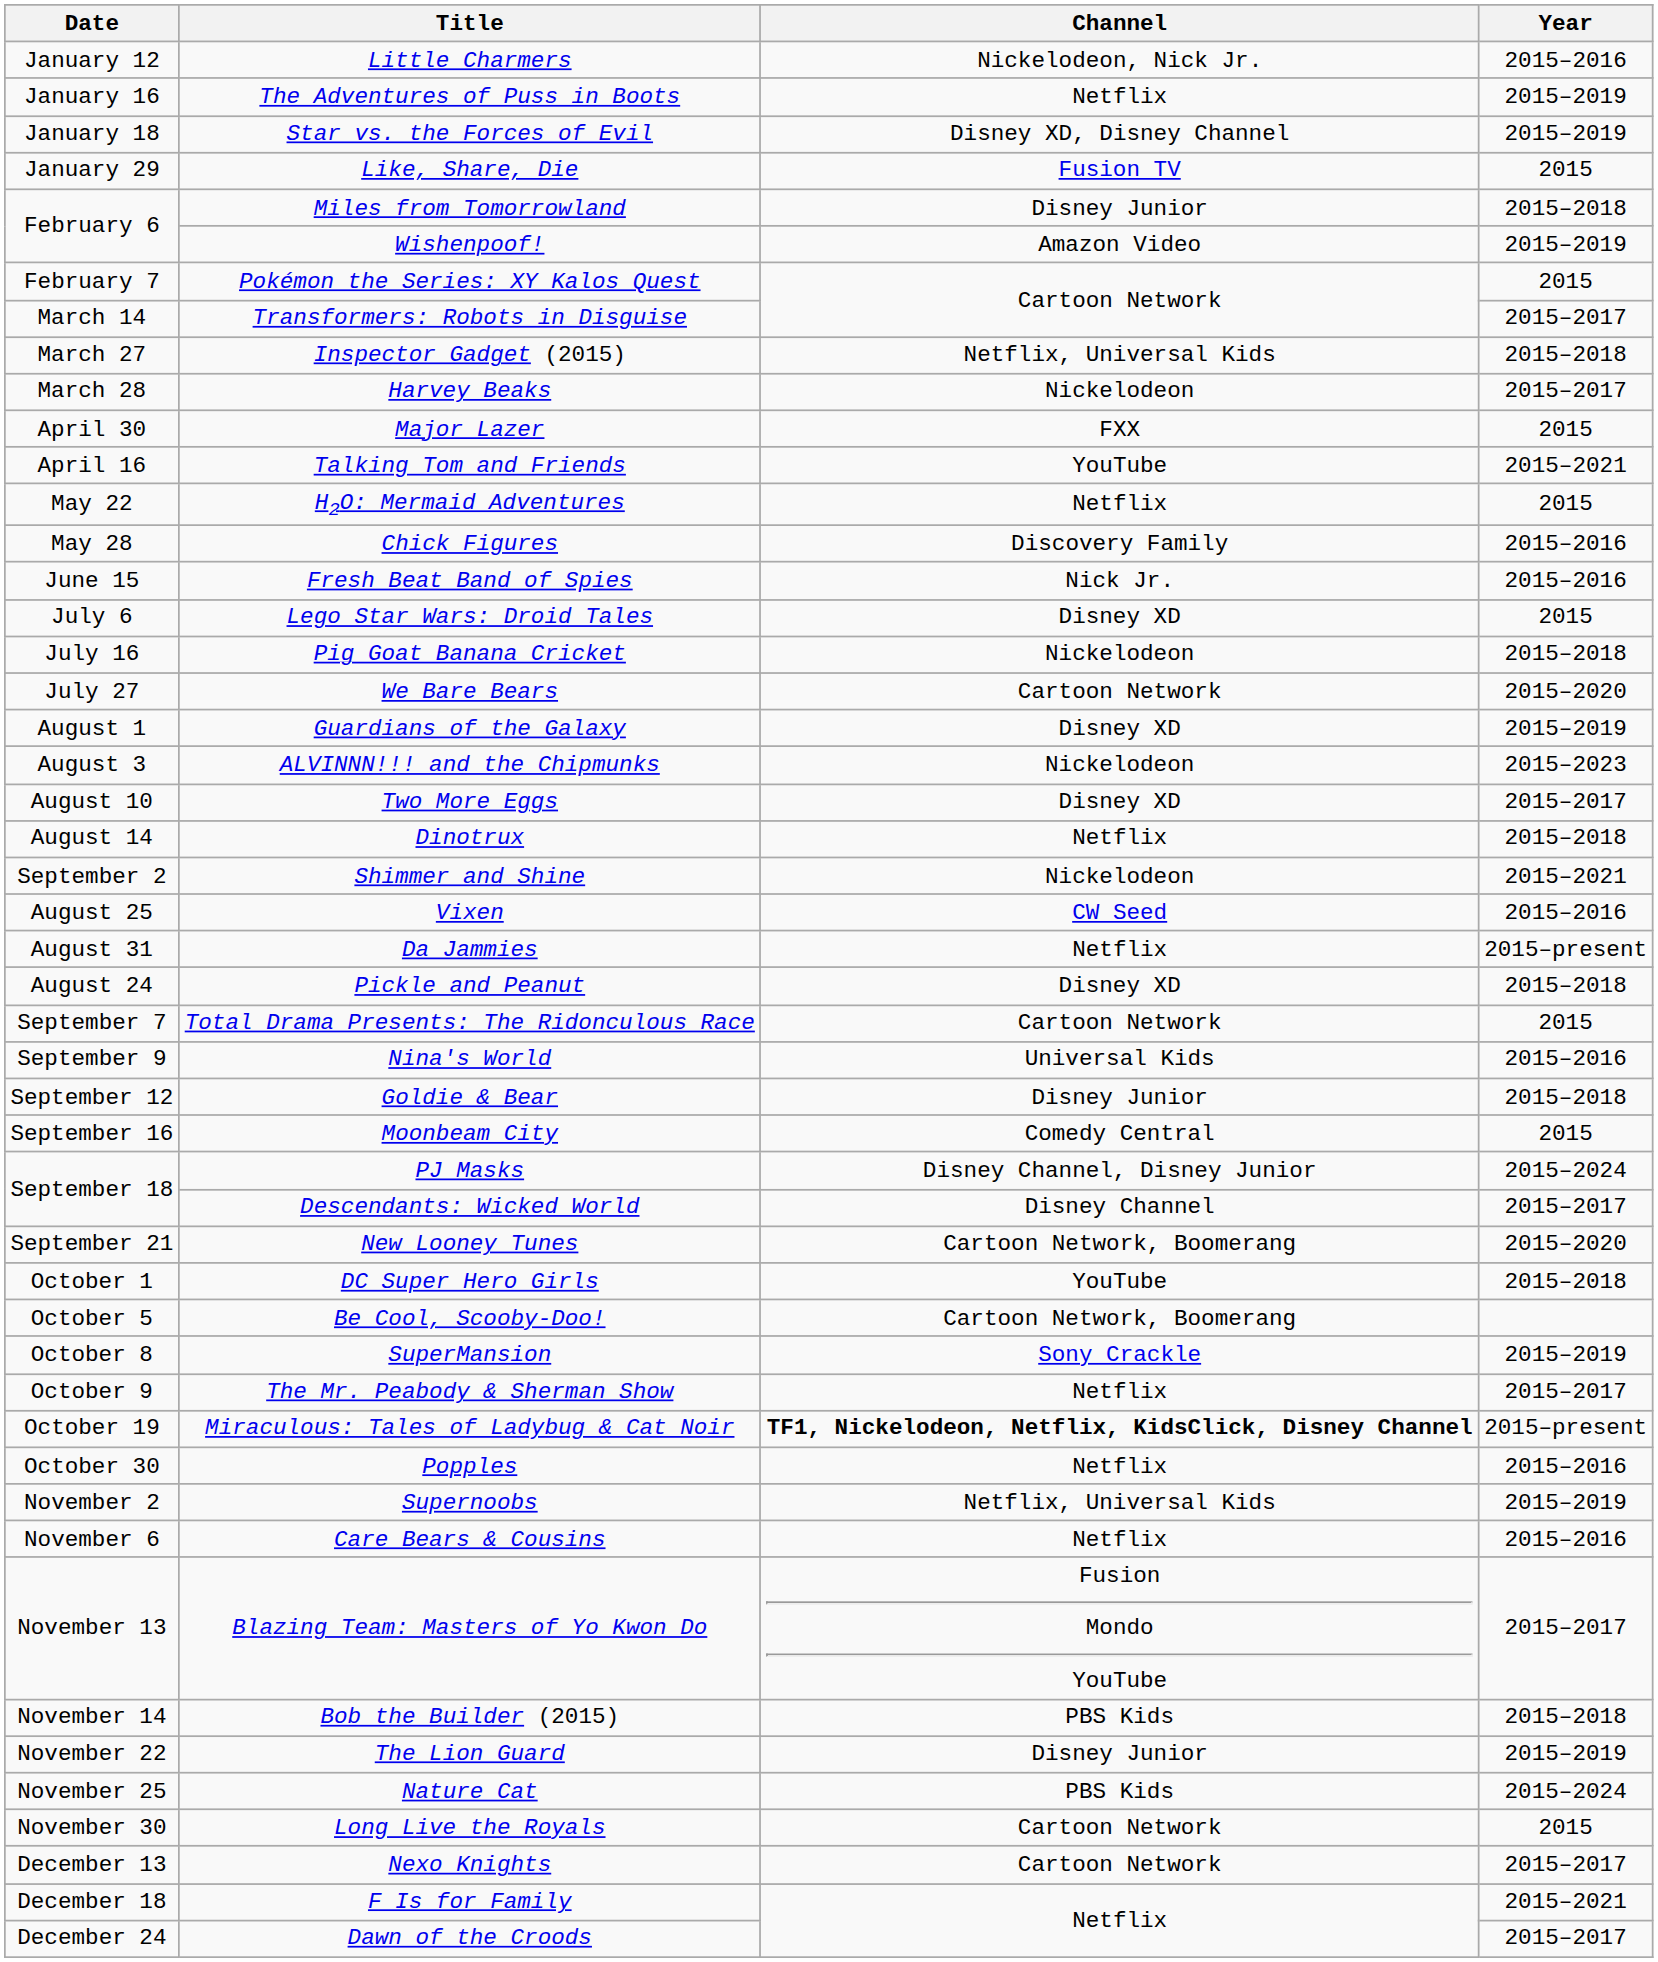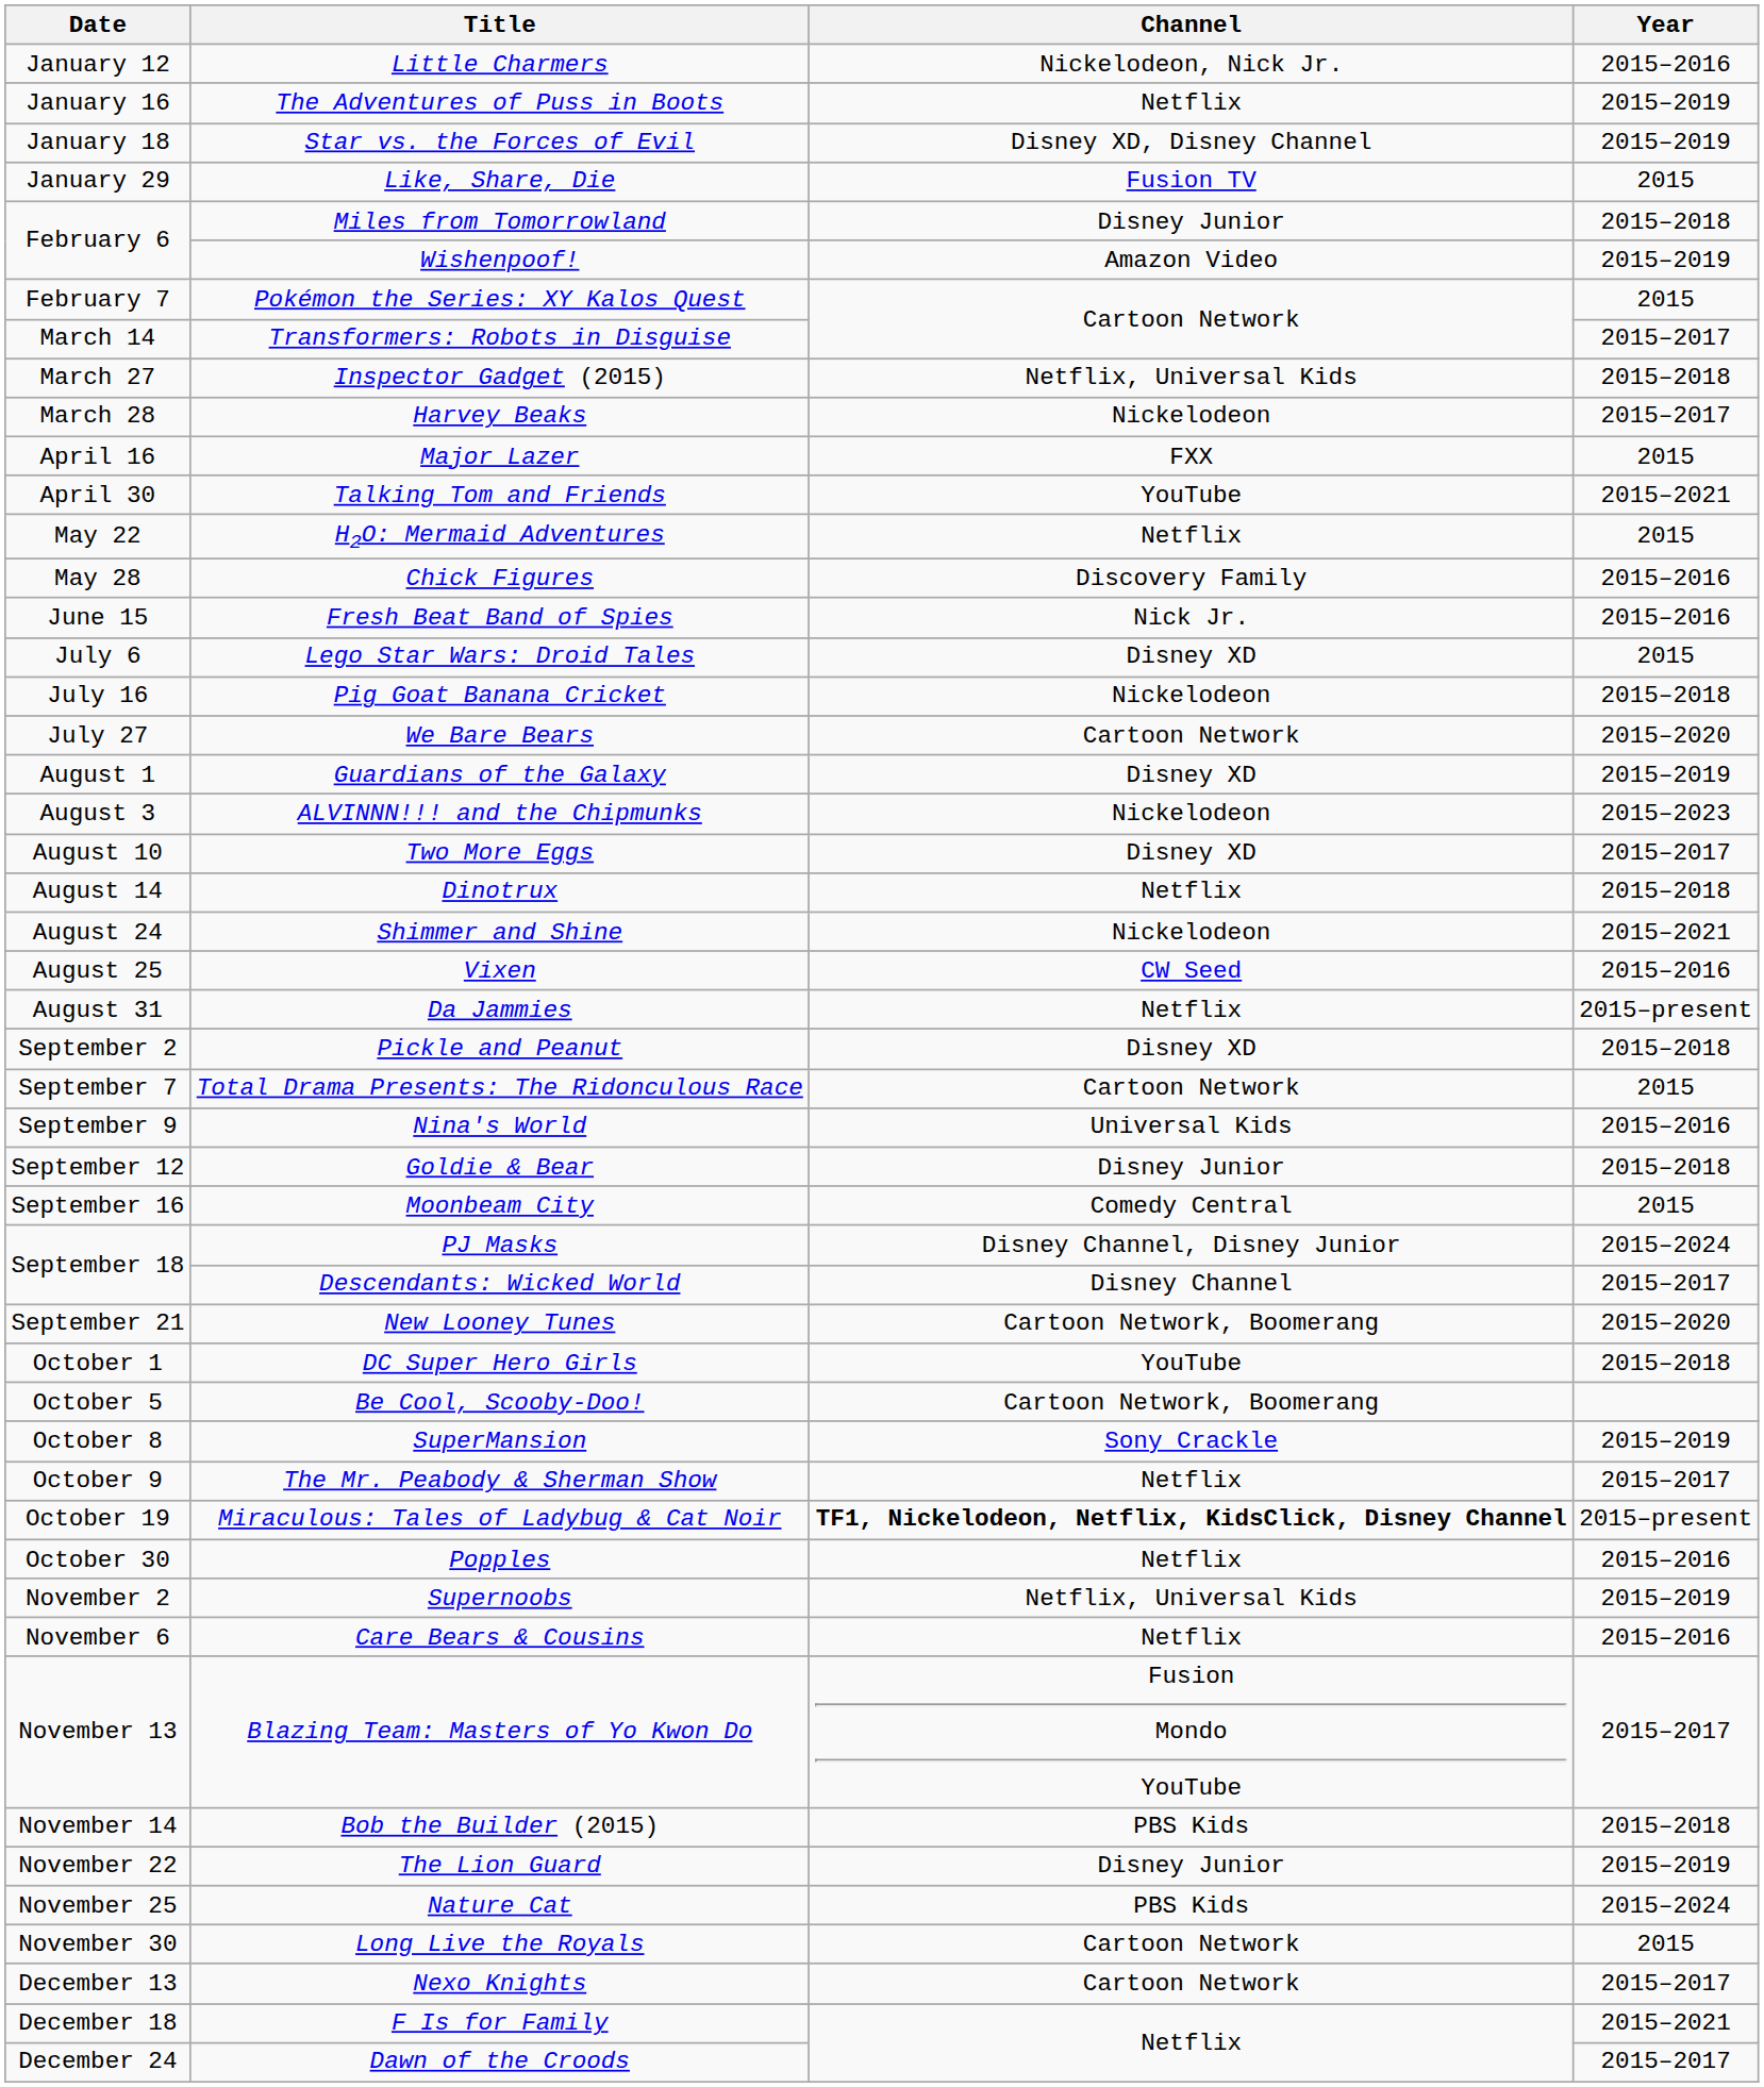 <table class="wikitable sortable mw-collapsible" style="text-align: center" width="75%">
 <tr>
 <th scope="col">Date</th>
 <th scope="col">Title</th>
 <th scope="col">Channel</th>
 <th scope="col">Year</th>
 </tr>
 <tr>
 <td>January 12</td>
 <td><em><a href='#'>Little Charmers</a></em></td>
 <td>Nickelodeon, Nick Jr.</td>
 <td>2015–2016</td>
 </tr>
 <tr>
 <td>January 16</td>
 <td><em><a href='#'>The Adventures of Puss in Boots</a></em></td>
 <td>Netflix</td>
 <td>2015–2019</td>
 </tr>
 <tr>
 <td>January 18</td>
 <td><em><a href='#'>Star vs. the Forces of Evil</a></em></td>
 <td>Disney XD, Disney Channel</td>
 <td>2015–2019</td>
 </tr>
 <tr>
 <td>January 29</td>
 <td><em><a href='#'>Like, Share, Die</a></em></td>
 <td><a href='#'>Fusion TV</a></td>
 <td>2015</td>
 </tr>
 <tr>
 <td rowspan=2>February 6</td>
 <td><em><a href='#'>Miles from Tomorrowland</a></em></td>
 <td>Disney Junior</td>
 <td>2015–2018</td>
 </tr>
 <tr>
 <td><em><a href='#'>Wishenpoof!</a></em></td>
 <td>Amazon Video</td>
 <td>2015–2019</td>
 </tr>
 <tr>
 <td>February 7</td>
 <td><em><a href='#'>Pokémon the Series: XY Kalos Quest</a></em></td>
 <td rowspan=2>Cartoon Network</td>
 <td>2015</td>
 </tr>
 <tr>
 <td>March 14</td>
 <td><em><a href='#'>Transformers: Robots in Disguise</a></em></td>
 <td>2015–2017</td>
 </tr>
 <tr>
 <td>March 27</td>
 <td><em><a href='#'>Inspector Gadget</a></em> (2015)</td>
 <td>Netflix, Universal Kids</td>
 <td>2015–2018</td>
 </tr>
 <tr>
 <td>March 28</td>
 <td><em><a href='#'>Harvey Beaks</a></em></td>
 <td>Nickelodeon</td>
 <td>2015–2017</td>
 </tr>
 <tr>
-<td>April 30</td>
+<td>April 16</td>
 <td><em><a href='#'>Major Lazer</a></em></td>
 <td>FXX</td>
 <td>2015</td>
 </tr>
 <tr>
-<td>April 16</td>
+<td>April 30</td>
 <td><em><a href='#'>Talking Tom and Friends</a></em></td>
 <td>YouTube</td>
 <td>2015–2021</td>
 </tr>
 <tr>
 <td>May 22</td>
 <td><em><a href='#'>H<sub>2</sub>O: Mermaid Adventures</a></em></td>
 <td>Netflix</td>
 <td>2015</td>
 </tr>
 <tr>
 <td>May 28</td>
 <td><em><a href='#'>Chick Figures</a></em></td>
 <td>Discovery Family</td>
 <td>2015–2016</td>
 </tr>
 <tr>
 <td>June 15</td>
 <td><em><a href='#'>Fresh Beat Band of Spies</a></em></td>
 <td>Nick Jr.</td>
 <td>2015–2016</td>
 </tr>
 <tr>
 <td>July 6</td>
 <td><em><a href='#'>Lego Star Wars: Droid Tales</a></em></td>
 <td>Disney XD</td>
 <td>2015</td>
 </tr>
 <tr>
 <td>July 16</td>
 <td><em><a href='#'>Pig Goat Banana Cricket</a></em></td>
 <td>Nickelodeon</td>
 <td>2015–2018</td>
 </tr>
 <tr>
 <td>July 27</td>
 <td><em><a href='#'>We Bare Bears</a></em></td>
 <td>Cartoon Network</td>
 <td>2015–2020</td>
 </tr>
 <tr>
 <td>August 1</td>
 <td><em><a href='#'>Guardians of the Galaxy</a></em></td>
 <td>Disney XD</td>
 <td>2015–2019</td>
 </tr>
 <tr>
 <td>August 3</td>
 <td><em><a href='#'>ALVINNN!!! and the Chipmunks</a></em></td>
 <td>Nickelodeon</td>
 <td>2015–2023</td>
 </tr>
 <tr>
 <td>August 10</td>
 <td><em><a href='#'>Two More Eggs</a></em></td>
 <td>Disney XD</td>
 <td>2015–2017</td>
 </tr>
 <tr>
 <td>August 14</td>
 <td><em><a href='#'>Dinotrux</a></em></td>
 <td>Netflix</td>
 <td>2015–2018</td>
 </tr>
 <tr>
-<td>September 2</td>
+<td>August 24</td>
 <td><em><a href='#'>Shimmer and Shine</a></em></td>
 <td>Nickelodeon</td>
 <td>2015–2021</td>
 </tr>
 <tr>
 <td>August 25</td>
 <td><em><a href='#'>Vixen</a></em></td>
 <td><a href='#'>CW Seed</a></td>
 <td>2015–2016</td>
 </tr>
 <tr>
 <td>August 31</td>
 <td><em><a href='#'>Da Jammies</a></em></td>
 <td>Netflix</td>
 <td>2015–present</td>
 </tr>
 <tr>
-<td>August 24</td>
+<td>September 2</td>
 <td><em><a href='#'>Pickle and Peanut</a></em></td>
 <td>Disney XD</td>
 <td>2015–2018</td>
 </tr>
 <tr>
 <td>September 7</td>
 <td><em><a href='#'>Total Drama Presents: The Ridonculous Race</a></em></td>
 <td>Cartoon Network</td>
 <td>2015</td>
 </tr>
 <tr>
 <td>September 9</td>
 <td><em><a href='#'>Nina's World</a></em></td>
 <td>Universal Kids</td>
 <td>2015–2016</td>
 </tr>
 <tr>
 <td>September 12</td>
 <td><em><a href='#'>Goldie & Bear</a></em></td>
 <td>Disney Junior</td>
 <td>2015–2018</td>
 </tr>
 <tr>
 <td>September 16</td>
 <td><em><a href='#'>Moonbeam City</a></em></td>
 <td>Comedy Central</td>
 <td>2015</td>
 </tr>
 <tr>
 <td rowspan=2>September 18</td>
 <td><em><a href='#'>PJ Masks</a></em></td>
 <td>Disney Channel, Disney Junior</td>
 <td>2015–2024</td>
 </tr>
 <tr>
 <td><em><a href='#'>Descendants: Wicked World</a></em></td>
 <td>Disney Channel</td>
 <td>2015–2017</td>
 </tr>
 <tr>
 <td>September 21</td>
 <td><em><a href='#'>New Looney Tunes</a></em></td>
 <td>Cartoon Network, Boomerang</td>
 <td>2015–2020</td>
 </tr>
 <tr>
 <td>October 1</td>
 <td><em><a href='#'>DC Super Hero Girls</a></em></td>
 <td>YouTube</td>
 <td>2015–2018</td>
 </tr>
 <tr>
 <td>October 5</td>
 <td><em><a href='#'>Be Cool, Scooby-Doo!</a></em></td>
 <td>Cartoon Network, Boomerang</td>
 </tr>
 <tr>
 <td>October 8</td>
 <td><em><a href='#'>SuperMansion</a></em></td>
 <td><a href='#'>Sony Crackle</a></td>
 <td>2015–2019</td>
 </tr>
 <tr>
 <td>October 9</td>
 <td><em><a href='#'>The Mr. Peabody & Sherman Show</a></em></td>
 <td>Netflix</td>
 <td>2015–2017</td>
 </tr>
 <tr>
 <td>October 19</td>
 <td><em><a href='#'>Miraculous: Tales of Ladybug & Cat Noir</a></em></td>
 <td><strong>TF1, Nickelodeon, Netflix, KidsClick, Disney Channel</strong></td>
 <td>2015–present</td>
 </tr>
 <tr>
 <td>October 30</td>
 <td><em><a href='#'>Popples</a></em></td>
 <td>Netflix</td>
 <td>2015–2016</td>
 </tr>
 <tr>
 <td>November 2</td>
 <td><em><a href='#'>Supernoobs</a></em></td>
 <td>Netflix, Universal Kids</td>
 <td>2015–2019</td>
 </tr>
 <tr>
 <td>November 6</td>
 <td><em><a href='#'>Care Bears & Cousins</a></em></td>
 <td>Netflix</td>
 <td>2015–2016</td>
 </tr>
 <tr>
 <td>November 13</td>
 <td><em><a href='#'>Blazing Team: Masters of Yo Kwon Do</a></em></td>
 <td>Fusion<hr>Mondo<hr>YouTube</td>
 <td>2015–2017</td>
 </tr>
 <tr>
 <td>November 14</td>
 <td><em><a href='#'>Bob the Builder</a></em> (2015)</td>
 <td>PBS Kids</td>
 <td>2015–2018</td>
 </tr>
 <tr>
 <td>November 22</td>
 <td><em><a href='#'>The Lion Guard</a></em></td>
 <td>Disney Junior</td>
 <td>2015–2019</td>
 </tr>
 <tr>
 <td>November 25</td>
 <td><em><a href='#'>Nature Cat</a></em></td>
 <td>PBS Kids</td>
 <td>2015–2024</td>
 </tr>
 <tr>
 <td>November 30</td>
 <td><em><a href='#'>Long Live the Royals</a></em></td>
 <td>Cartoon Network</td>
 <td>2015</td>
 </tr>
 <tr>
 <td>December 13</td>
 <td><em><a href='#'>Nexo Knights</a></em></td>
 <td>Cartoon Network</td>
 <td>2015–2017</td>
 </tr>
 <tr>
 <td>December 18</td>
 <td><em><a href='#'>F Is for Family</a></em></td>
 <td rowspan=2>Netflix</td>
 <td>2015–2021</td>
 </tr>
 <tr>
 <td>December 24</td>
 <td><em><a href='#'>Dawn of the Croods</a></em></td>
 <td>2015–2017</td>
 </tr>
 </table>
